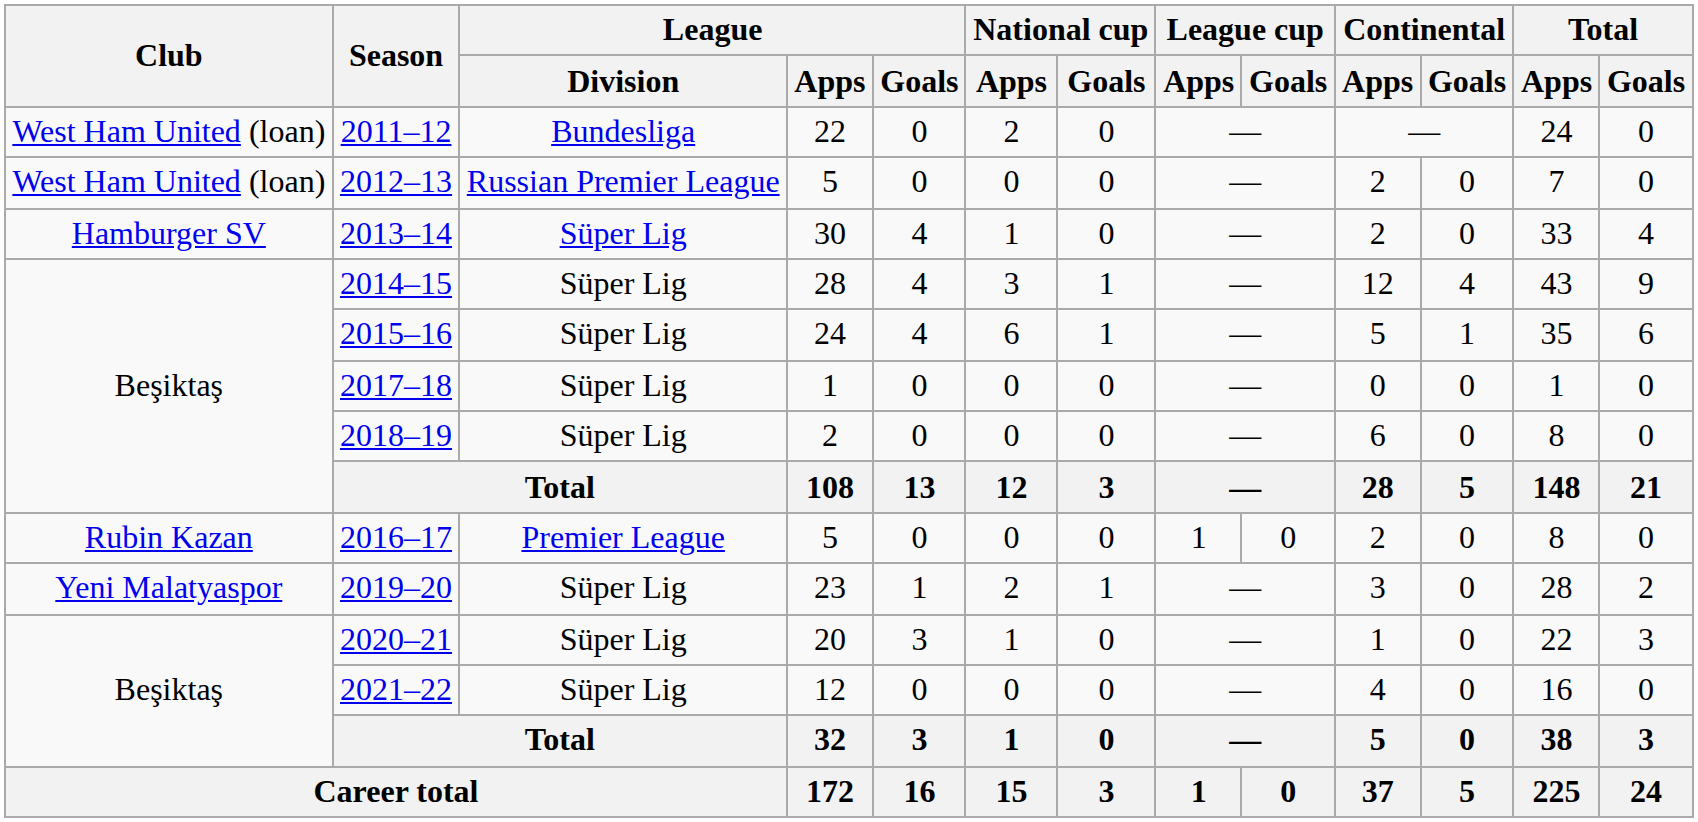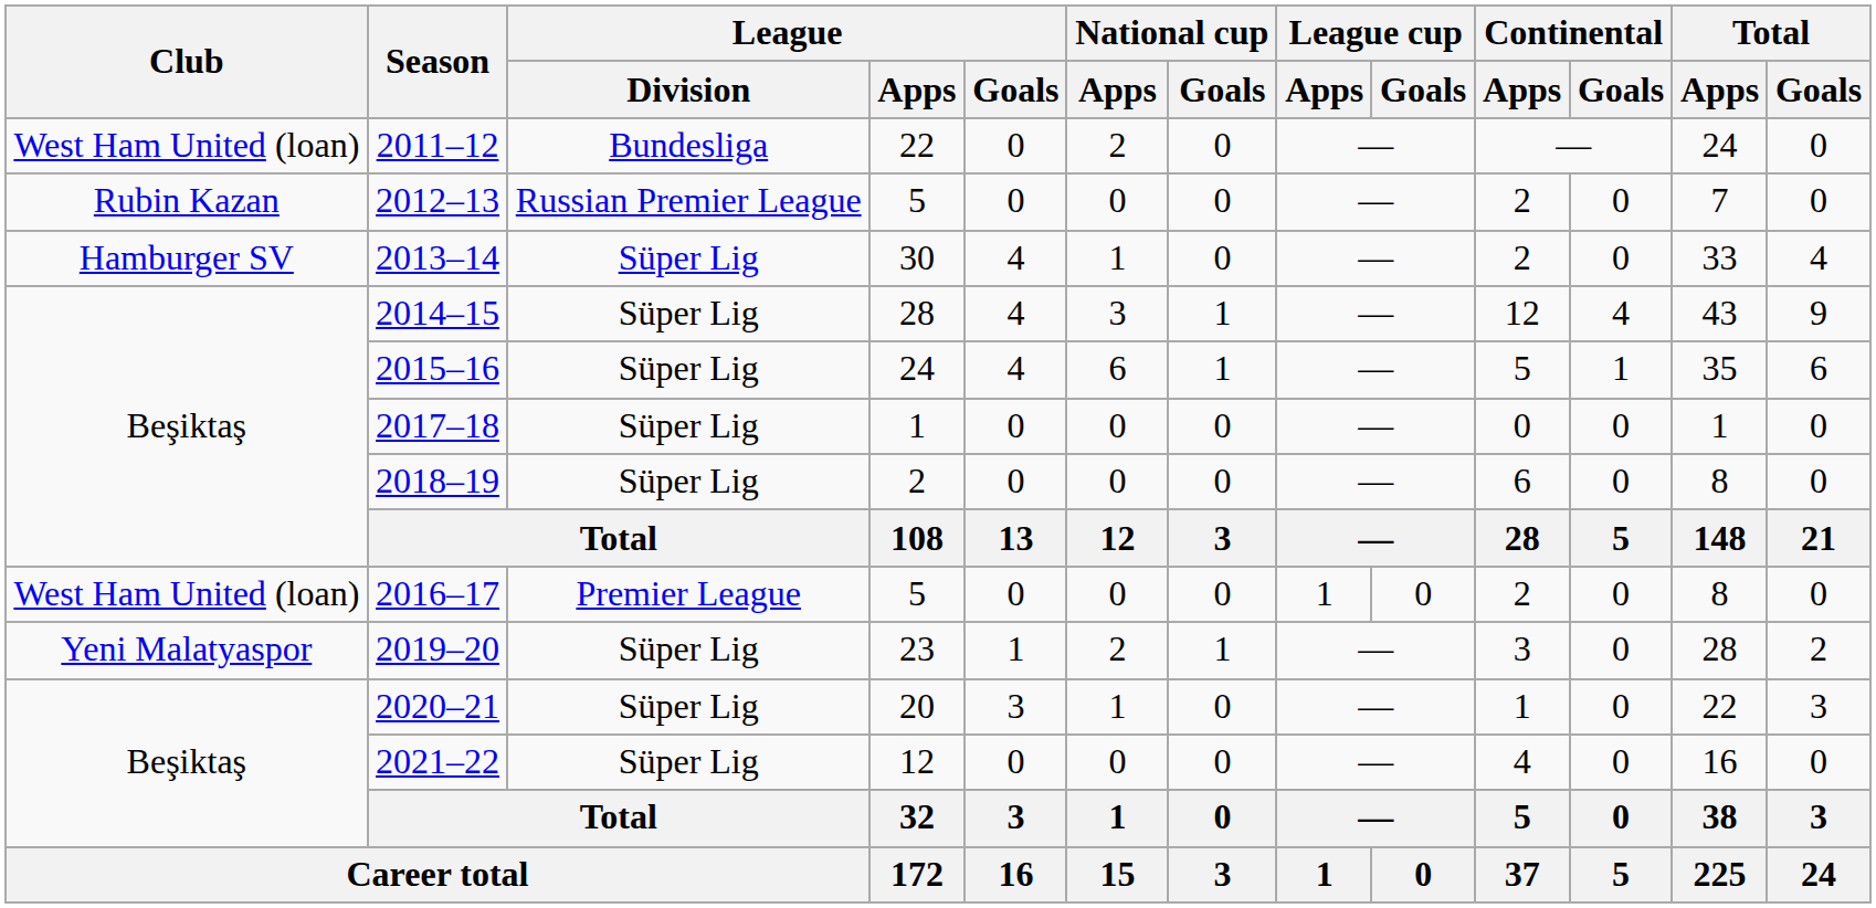 <table class="wikitable" style="text-align: center;">
 <tr>
 <th rowspan="2">Club</th>
 <th rowspan="2">Season</th>
 <th colspan="3">League</th>
 <th colspan="2">National cup</th>
 <th colspan="2">League cup</th>
 <th colspan="2">Continental</th>
 <th colspan="2">Total</th>
 </tr>
 <tr>
 <th>Division</th>
 <th>Apps</th>
 <th>Goals</th>
 <th>Apps</th>
 <th>Goals</th>
 <th>Apps</th>
 <th>Goals</th>
 <th>Apps</th>
 <th>Goals</th>
 <th>Apps</th>
 <th>Goals</th>
 </tr>
 <tr>
 <td><a href='#'>West Ham United</a> (loan)</td>
 <td><a href='#'>2011–12</a></td>
 <td><a href='#'>Bundesliga</a></td>
 <td>22</td>
 <td>0</td>
 <td>2</td>
 <td>0</td>
 <td colspan="2">—</td>
 <td colspan="2">—</td>
 <td>24</td>
 <td>0</td>
 </tr>
 <tr>
-<td><a href='#'>West Ham United</a> (loan)</td>
+<td><a href='#'>Rubin Kazan</a></td>
 <td><a href='#'>2012–13</a></td>
 <td><a href='#'>Russian Premier League</a></td>
 <td>5</td>
 <td>0</td>
 <td>0</td>
 <td>0</td>
 <td colspan="2">—</td>
 <td>2</td>
 <td>0</td>
 <td>7</td>
 <td>0</td>
 </tr>
 <tr>
 <td><a href='#'>Hamburger SV</a></td>
 <td><a href='#'>2013–14</a></td>
 <td><a href='#'>Süper Lig</a></td>
 <td>30</td>
 <td>4</td>
 <td>1</td>
 <td>0</td>
 <td colspan="2">—</td>
 <td>2</td>
 <td>0</td>
 <td>33</td>
 <td>4</td>
 </tr>
 <tr>
 <td rowspan="5">Beşiktaş</td>
 <td><a href='#'>2014–15</a></td>
 <td>Süper Lig</td>
 <td>28</td>
 <td>4</td>
 <td>3</td>
 <td>1</td>
 <td colspan="2">—</td>
 <td>12</td>
 <td>4</td>
 <td>43</td>
 <td>9</td>
 </tr>
 <tr>
 <td><a href='#'>2015–16</a></td>
 <td>Süper Lig</td>
 <td>24</td>
 <td>4</td>
 <td>6</td>
 <td>1</td>
 <td colspan="2">—</td>
 <td>5</td>
 <td>1</td>
 <td>35</td>
 <td>6</td>
 </tr>
 <tr>
 <td><a href='#'>2017–18</a></td>
 <td>Süper Lig</td>
 <td>1</td>
 <td>0</td>
 <td>0</td>
 <td>0</td>
 <td colspan="2">—</td>
 <td>0</td>
 <td>0</td>
 <td>1</td>
 <td>0</td>
 </tr>
 <tr>
 <td><a href='#'>2018–19</a></td>
 <td>Süper Lig</td>
 <td>2</td>
 <td>0</td>
 <td>0</td>
 <td>0</td>
 <td colspan="2">—</td>
 <td>6</td>
 <td>0</td>
 <td>8</td>
 <td>0</td>
 </tr>
 <tr>
 <th colspan="2">Total</th>
 <th>108</th>
 <th>13</th>
 <th>12</th>
 <th>3</th>
 <th colspan="2">—</th>
 <th>28</th>
 <th>5</th>
 <th>148</th>
 <th>21</th>
 </tr>
 <tr>
-<td><a href='#'>Rubin Kazan</a></td>
+<td><a href='#'>West Ham United</a> (loan)</td>
 <td><a href='#'>2016–17</a></td>
 <td><a href='#'>Premier League</a></td>
 <td>5</td>
 <td>0</td>
 <td>0</td>
 <td>0</td>
 <td>1</td>
 <td>0</td>
 <td>2</td>
 <td>0</td>
 <td>8</td>
 <td>0</td>
 </tr>
 <tr>
 <td><a href='#'>Yeni Malatyaspor</a></td>
 <td><a href='#'>2019–20</a></td>
 <td>Süper Lig</td>
 <td>23</td>
 <td>1</td>
 <td>2</td>
 <td>1</td>
 <td colspan="2">—</td>
 <td>3</td>
 <td>0</td>
 <td>28</td>
 <td>2</td>
 </tr>
 <tr>
 <td rowspan="3">Beşiktaş</td>
 <td><a href='#'>2020–21</a></td>
 <td>Süper Lig</td>
 <td>20</td>
 <td>3</td>
 <td>1</td>
 <td>0</td>
 <td colspan="2">—</td>
 <td>1</td>
 <td>0</td>
 <td>22</td>
 <td>3</td>
 </tr>
 <tr>
 <td><a href='#'>2021–22</a></td>
 <td>Süper Lig</td>
 <td>12</td>
 <td>0</td>
 <td>0</td>
 <td>0</td>
 <td colspan="2">—</td>
 <td>4</td>
 <td>0</td>
 <td>16</td>
 <td>0</td>
 </tr>
 <tr>
 <th colspan="2">Total</th>
 <th>32</th>
 <th>3</th>
 <th>1</th>
 <th>0</th>
 <th colspan="2">—</th>
 <th>5</th>
 <th>0</th>
 <th>38</th>
 <th>3</th>
 </tr>
 <tr>
 <th colspan="3">Career total</th>
 <th>172</th>
 <th>16</th>
 <th>15</th>
 <th>3</th>
 <th>1</th>
 <th>0</th>
 <th>37</th>
 <th>5</th>
 <th>225</th>
 <th>24</th>
 </tr>
 </table>
